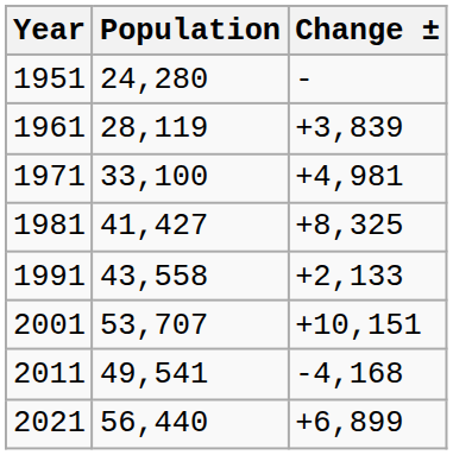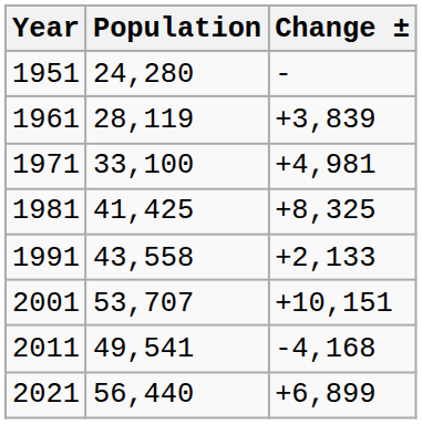 <table class="wikitable">
 <tr style="background:#efefef;">
 <th>Year</th>
 <th>Population</th>
 <th>Change ±</th>
 </tr>
 <tr>
 <td>1951</td>
 <td>24,280</td>
 <td>-</td>
 </tr>
 <tr>
 <td>1961</td>
 <td>28,119</td>
 <td>+3,839</td>
 </tr>
 <tr>
 <td>1971</td>
 <td>33,100</td>
 <td>+4,981</td>
 </tr>
 <tr>
 <td>1981</td>
-<td>41,427</td>
+<td>41,425</td>
 <td>+8,325</td>
 </tr>
 <tr>
 <td>1991</td>
 <td>43,558</td>
 <td>+2,133</td>
 </tr>
 <tr>
 <td>2001</td>
 <td>53,707</td>
 <td>+10,151</td>
 </tr>
 <tr>
 <td>2011</td>
 <td>49,541</td>
 <td>-4,168</td>
 </tr>
 <tr>
 <td>2021</td>
 <td>56,440</td>
 <td>+6,899</td>
 </tr>
 </table>
